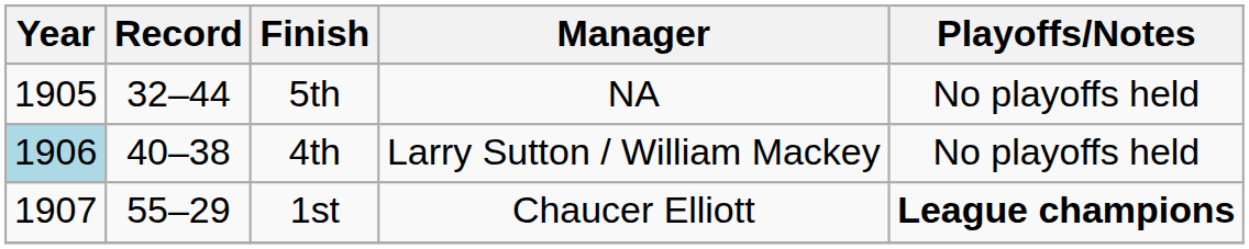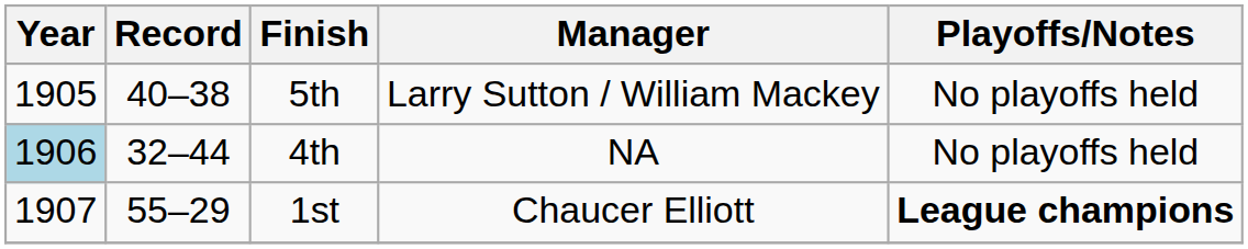 <table class="wikitable" style="text-align:center">
 <tr>
 <th>Year</th>
 <th>Record</th>
 <th>Finish</th>
 <th>Manager</th>
 <th>Playoffs/Notes</th>
 </tr>
 <tr>
 <td>1905</td>
-<td>32–44</td>
+<td>40–38</td>
 <td>5th</td>
-<td>NA</td>
+<td>Larry Sutton / William Mackey</td>
 <td>No playoffs held</td>
 </tr>
 <tr>
 <td style="background: lightblue;">1906</td>
-<td>40–38</td>
+<td>32–44</td>
 <td>4th</td>
-<td>Larry Sutton / William Mackey</td>
+<td>NA</td>
 <td>No playoffs held</td>
 </tr>
 <tr>
 <td>1907</td>
 <td>55–29</td>
 <td>1st</td>
 <td>Chaucer Elliott</td>
 <td><strong>League champions</strong></td>
 </tr>
 <tr>
 </tr>
 </table>
